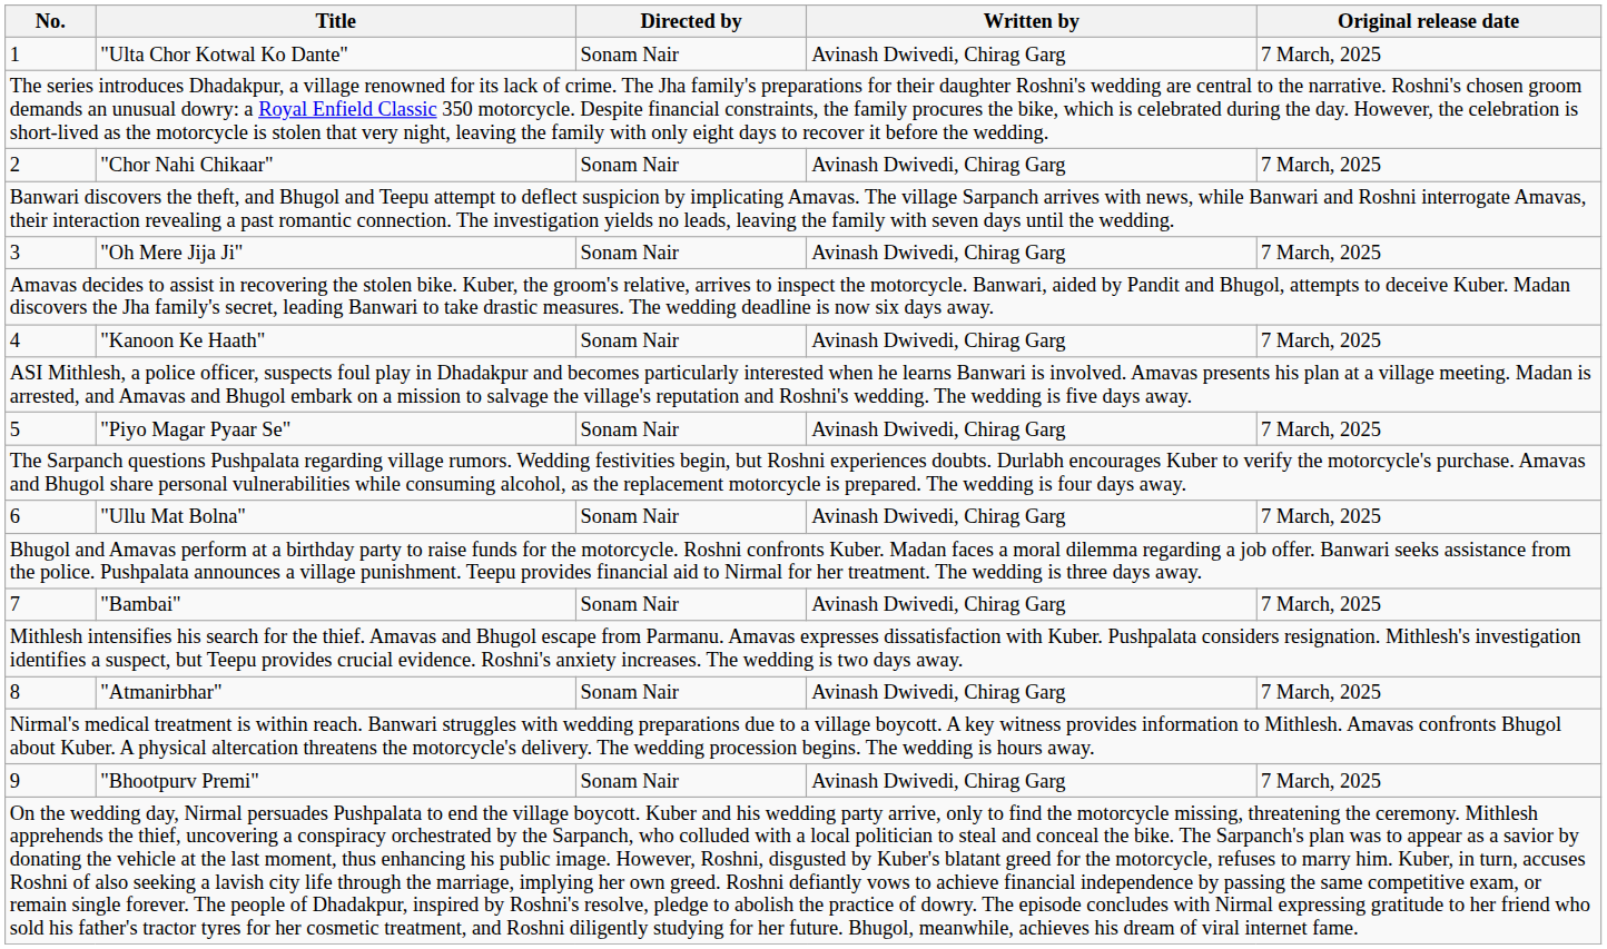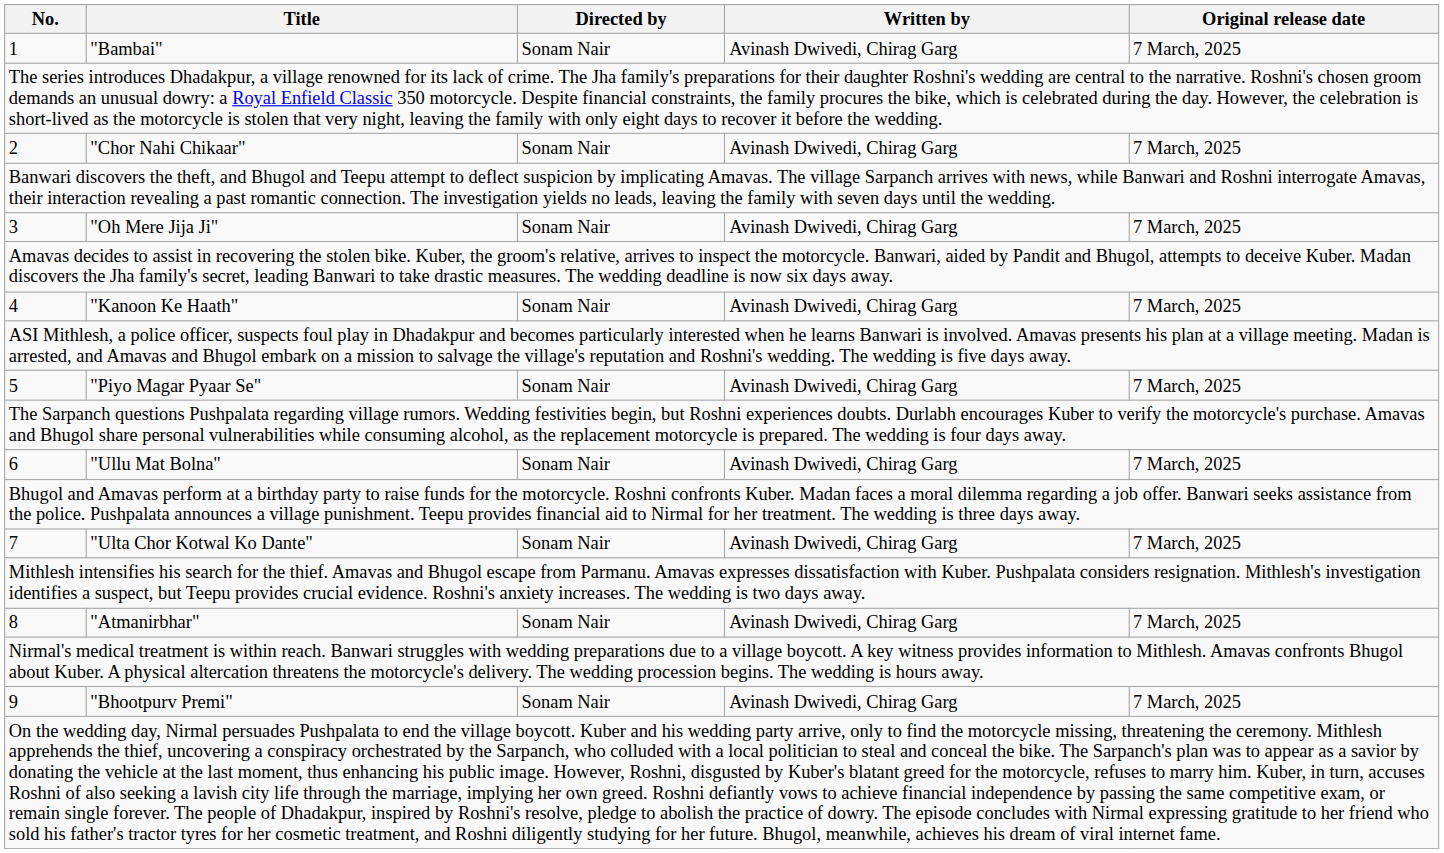 <table class="wikitable">
 <tr>
 <th>No.</th>
 <th>Title</th>
 <th>Directed by</th>
 <th>Written by</th>
 <th>Original release date</th>
 </tr>
 <tr>
 <td>1</td>
-<td>"Ulta Chor Kotwal Ko Dante"</td>
+<td>"Bambai"</td>
 <td>Sonam Nair</td>
 <td>Avinash Dwivedi, Chirag Garg</td>
 <td>7 March, 2025</td>
 </tr>
 <tr>
 <td colspan="5">The series introduces Dhadakpur, a village renowned for its lack of crime. The Jha family's preparations for their daughter Roshni's wedding are central to the narrative. Roshni's chosen groom demands an unusual dowry: a <a href='#'>Royal Enfield Classic</a> 350 motorcycle. Despite financial constraints, the family procures the bike, which is celebrated during the day. However, the celebration is short-lived as the motorcycle is stolen that very night, leaving the family with only eight days to recover it before the wedding.</td>
 </tr>
 <tr>
 <td>2</td>
 <td>"Chor Nahi Chikaar"</td>
 <td>Sonam Nair</td>
 <td>Avinash Dwivedi, Chirag Garg</td>
 <td>7 March, 2025</td>
 </tr>
 <tr>
 <td colspan="5">Banwari discovers the theft, and Bhugol and Teepu attempt to deflect suspicion by implicating Amavas. The village Sarpanch arrives with news, while Banwari and Roshni interrogate Amavas, their interaction revealing a past romantic connection. The investigation yields no leads, leaving the family with seven days until the wedding.</td>
 </tr>
 <tr>
 <td>3</td>
 <td>"Oh Mere Jija Ji"</td>
 <td>Sonam Nair</td>
 <td>Avinash Dwivedi, Chirag Garg</td>
 <td>7 March, 2025</td>
 </tr>
 <tr>
 <td colspan="5">Amavas decides to assist in recovering the stolen bike. Kuber, the groom's relative, arrives to inspect the motorcycle. Banwari, aided by Pandit and Bhugol, attempts to deceive Kuber. Madan discovers the Jha family's secret, leading Banwari to take drastic measures. The wedding deadline is now six days away.</td>
 </tr>
 <tr>
 <td>4</td>
 <td>"Kanoon Ke Haath"</td>
 <td>Sonam Nair</td>
 <td>Avinash Dwivedi, Chirag Garg</td>
 <td>7 March, 2025</td>
 </tr>
 <tr>
 <td colspan="5">ASI Mithlesh, a police officer, suspects foul play in Dhadakpur and becomes particularly interested when he learns Banwari is involved. Amavas presents his plan at a village meeting. Madan is arrested, and Amavas and Bhugol embark on a mission to salvage the village's reputation and Roshni's wedding. The wedding is five days away.</td>
 </tr>
 <tr>
 <td>5</td>
 <td>"Piyo Magar Pyaar Se"</td>
 <td>Sonam Nair</td>
 <td>Avinash Dwivedi, Chirag Garg</td>
 <td>7 March, 2025</td>
 </tr>
 <tr>
 <td colspan="5">The Sarpanch questions Pushpalata regarding village rumors. Wedding festivities begin, but Roshni experiences doubts. Durlabh encourages Kuber to verify the motorcycle's purchase. Amavas and Bhugol share personal vulnerabilities while consuming alcohol, as the replacement motorcycle is prepared. The wedding is four days away.</td>
 </tr>
 <tr>
 <td>6</td>
 <td>"Ullu Mat Bolna"</td>
 <td>Sonam Nair</td>
 <td>Avinash Dwivedi, Chirag Garg</td>
 <td>7 March, 2025</td>
 </tr>
 <tr>
 <td colspan="5">Bhugol and Amavas perform at a birthday party to raise funds for the motorcycle. Roshni confronts Kuber. Madan faces a moral dilemma regarding a job offer. Banwari seeks assistance from the police. Pushpalata announces a village punishment. Teepu provides financial aid to Nirmal for her treatment. The wedding is three days away.</td>
 </tr>
 <tr>
 <td>7</td>
-<td>"Bambai"</td>
+<td>"Ulta Chor Kotwal Ko Dante"</td>
 <td>Sonam Nair</td>
 <td>Avinash Dwivedi, Chirag Garg</td>
 <td>7 March, 2025</td>
 </tr>
 <tr>
 <td colspan="5">Mithlesh intensifies his search for the thief. Amavas and Bhugol escape from Parmanu. Amavas expresses dissatisfaction with Kuber. Pushpalata considers resignation. Mithlesh's investigation identifies a suspect, but Teepu provides crucial evidence. Roshni's anxiety increases. The wedding is two days away.</td>
 </tr>
 <tr>
 <td>8</td>
 <td>"Atmanirbhar"</td>
 <td>Sonam Nair</td>
 <td>Avinash Dwivedi, Chirag Garg</td>
 <td>7 March, 2025</td>
 </tr>
 <tr>
 <td colspan="5">Nirmal's medical treatment is within reach. Banwari struggles with wedding preparations due to a village boycott. A key witness provides information to Mithlesh. Amavas confronts Bhugol about Kuber. A physical altercation threatens the motorcycle's delivery. The wedding procession begins. The wedding is hours away.</td>
 </tr>
 <tr>
 <td>9</td>
 <td>"Bhootpurv Premi"</td>
 <td>Sonam Nair</td>
 <td>Avinash Dwivedi, Chirag Garg</td>
 <td>7 March, 2025</td>
 </tr>
 <tr>
 <td colspan="5">On the wedding day, Nirmal persuades Pushpalata to end the village boycott. Kuber and his wedding party arrive, only to find the motorcycle missing, threatening the ceremony. Mithlesh apprehends the thief, uncovering a conspiracy orchestrated by the Sarpanch, who colluded with a local politician to steal and conceal the bike. The Sarpanch's plan was to appear as a savior by donating the vehicle at the last moment, thus enhancing his public image. However, Roshni, disgusted by Kuber's blatant greed for the motorcycle, refuses to marry him. Kuber, in turn, accuses Roshni of also seeking a lavish city life through the marriage, implying her own greed. Roshni defiantly vows to achieve financial independence by passing the same competitive exam, or remain single forever. The people of Dhadakpur, inspired by Roshni's resolve, pledge to abolish the practice of dowry. The episode concludes with Nirmal expressing gratitude to her friend who sold his father's tractor tyres for her cosmetic treatment, and Roshni diligently studying for her future. Bhugol, meanwhile, achieves his dream of viral internet fame.</td>
 </tr>
 </table>
